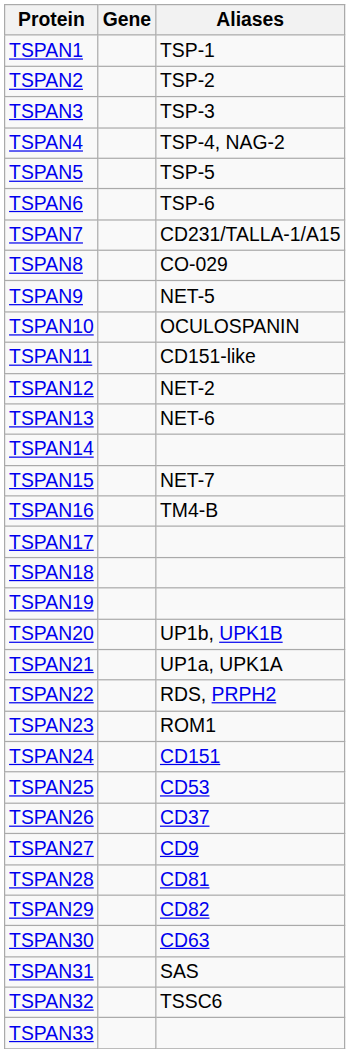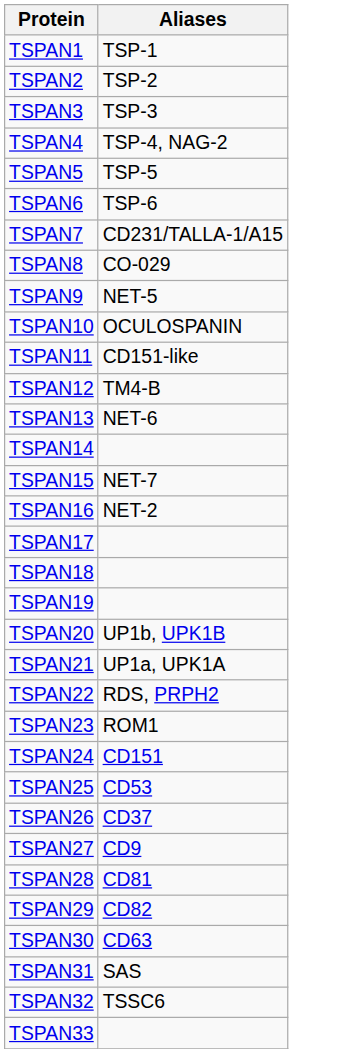 <table class="wikitable">
 <tr>
 <th>Protein</th>
-<th>Gene</th>
 <th>Aliases</th>
 </tr>
 <tr>
 <td><a href='#'>TSPAN1</a></td>
-<td></td>
 <td>TSP-1</td>
 </tr>
 <tr>
 <td><a href='#'>TSPAN2</a></td>
-<td></td>
 <td>TSP-2</td>
 </tr>
 <tr>
 <td><a href='#'>TSPAN3</a></td>
-<td></td>
 <td>TSP-3</td>
 </tr>
 <tr>
 <td><a href='#'>TSPAN4</a></td>
-<td></td>
 <td>TSP-4, NAG-2</td>
 </tr>
 <tr>
 <td><a href='#'>TSPAN5</a></td>
-<td></td>
 <td>TSP-5</td>
 </tr>
 <tr>
 <td><a href='#'>TSPAN6</a></td>
-<td></td>
 <td>TSP-6</td>
 </tr>
 <tr>
 <td><a href='#'>TSPAN7</a></td>
-<td></td>
 <td>CD231/TALLA-1/A15</td>
 </tr>
 <tr>
 <td><a href='#'>TSPAN8</a></td>
-<td></td>
 <td>CO-029</td>
 </tr>
 <tr>
 <td><a href='#'>TSPAN9</a></td>
-<td></td>
 <td>NET-5</td>
 </tr>
 <tr>
 <td><a href='#'>TSPAN10</a></td>
-<td></td>
 <td>OCULOSPANIN</td>
 </tr>
 <tr>
 <td><a href='#'>TSPAN11</a></td>
-<td></td>
 <td>CD151-like</td>
 </tr>
 <tr>
 <td><a href='#'>TSPAN12</a></td>
-<td></td>
-<td>NET-2</td>
+<td>TM4-B</td>
 </tr>
 <tr>
 <td><a href='#'>TSPAN13</a></td>
-<td></td>
 <td>NET-6</td>
 </tr>
 <tr>
 <td><a href='#'>TSPAN14</a></td>
 <td></td>
-<td></td>
 </tr>
 <tr>
 <td><a href='#'>TSPAN15</a></td>
-<td></td>
 <td>NET-7</td>
 </tr>
 <tr>
 <td><a href='#'>TSPAN16</a></td>
-<td></td>
-<td>TM4-B</td>
+<td>NET-2</td>
 </tr>
 <tr>
 <td><a href='#'>TSPAN17</a></td>
-<td></td>
 <td></td>
 </tr>
 <tr>
 <td><a href='#'>TSPAN18</a></td>
 <td></td>
-<td></td>
 </tr>
 <tr>
 <td><a href='#'>TSPAN19</a></td>
 <td></td>
-<td></td>
 </tr>
 <tr>
 <td><a href='#'>TSPAN20</a></td>
-<td></td>
 <td>UP1b, <a href='#'>UPK1B</a></td>
 </tr>
 <tr>
 <td><a href='#'>TSPAN21</a></td>
-<td></td>
 <td>UP1a, UPK1A</td>
 </tr>
 <tr>
 <td><a href='#'>TSPAN22</a></td>
-<td></td>
 <td>RDS, <a href='#'>PRPH2</a></td>
 </tr>
 <tr>
 <td><a href='#'>TSPAN23</a></td>
-<td></td>
 <td>ROM1</td>
 </tr>
 <tr>
 <td><a href='#'>TSPAN24</a></td>
-<td></td>
 <td><a href='#'>CD151</a></td>
 </tr>
 <tr>
 <td><a href='#'>TSPAN25</a></td>
-<td></td>
 <td><a href='#'>CD53</a></td>
 </tr>
 <tr>
 <td><a href='#'>TSPAN26</a></td>
-<td></td>
 <td><a href='#'>CD37</a></td>
 </tr>
 <tr>
 <td><a href='#'>TSPAN27</a></td>
-<td></td>
 <td><a href='#'>CD9</a></td>
 </tr>
 <tr>
 <td><a href='#'>TSPAN28</a></td>
-<td></td>
 <td><a href='#'>CD81</a></td>
 </tr>
 <tr>
 <td><a href='#'>TSPAN29</a></td>
-<td></td>
 <td><a href='#'>CD82</a></td>
 </tr>
 <tr>
 <td><a href='#'>TSPAN30</a></td>
-<td></td>
 <td><a href='#'>CD63</a></td>
 </tr>
 <tr>
 <td><a href='#'>TSPAN31</a></td>
-<td></td>
 <td>SAS</td>
 </tr>
 <tr>
 <td><a href='#'>TSPAN32</a></td>
-<td></td>
 <td>TSSC6</td>
 </tr>
 <tr>
 <td><a href='#'>TSPAN33</a></td>
 <td></td>
-<td></td>
 </tr>
 </table>
